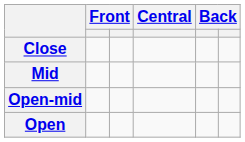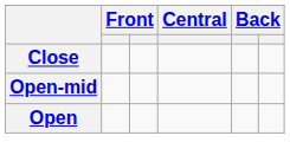 <table class="wikitable" style="text-align:center;">
 <tr>
 <th rowspan=2></th>
 <th colspan=2><a href='#'>Front</a></th>
 <th><a href='#'>Central</a></th>
 <th colspan=2><a href='#'>Back</a></th>
 </tr>
 <tr>
 <th></th>
 <th></th>
 <th></th>
 <th></th>
 <th></th>
 </tr>
 <tr>
 <th><a href='#'>Close</a></th>
 <td>   </td>
 <td>   </td>
 <td></td>
 <td>   </td>
 <td>   </td>
 </tr>
 <tr>
-<th><a href='#'>Mid</a></th>
-<td>   </td>
-<td></td>
-<td>   </td>
-<td></td>
-<td>   </td>
-</tr>
-<tr>
 <th><a href='#'>Open-mid</a></th>
 <td>   </td>
 <td></td>
 <td></td>
 <td></td>
 <td>   </td>
 </tr>
 <tr>
 <th><a href='#'>Open</a></th>
 <td></td>
 <td></td>
 <td>   </td>
 <td></td>
 <td></td>
 </tr>
 </table>
